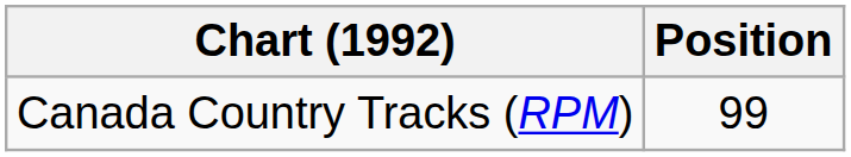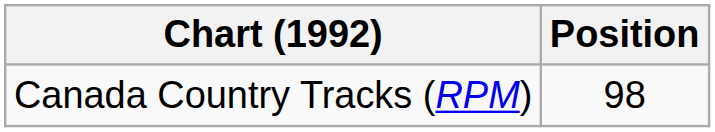 <table class="wikitable sortable">
 <tr>
 <th scope="col">Chart (1992)</th>
 <th scope="col">Position</th>
 </tr>
 <tr>
 <td>Canada Country Tracks (<em><a href='#'>RPM</a></em>)</td>
-<td align="center">99</td>
+<td align="center">98</td>
 </tr>
 </table>
